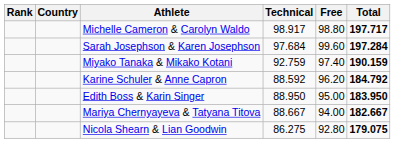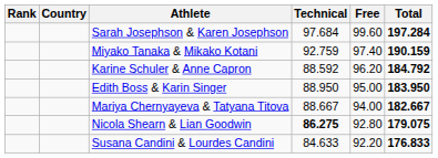 <table class="wikitable sortable" style="text-align:center">
 <tr>
 <th>Rank</th>
 <th>Country</th>
 <th>Athlete</th>
 <th>Technical</th>
 <th>Free</th>
 <th>Total</th>
-</tr>
-<tr>
-<td></td>
-<td align=left></td>
-<td align=left><a href='#'>Michelle Cameron</a> & <a href='#'>Carolyn Waldo</a></td>
-<td>98.917</td>
-<td>98.80</td>
-<td><strong>197.717</strong></td>
 </tr>
 <tr>
 <td></td>
 <td align=left></td>
 <td align=left><a href='#'>Sarah Josephson</a> & <a href='#'>Karen Josephson</a></td>
 <td>97.684</td>
 <td>99.60</td>
 <td><strong>197.284</strong></td>
 </tr>
 <tr>
 <td></td>
 <td align=left></td>
 <td align=left><a href='#'>Miyako Tanaka</a> & <a href='#'>Mikako Kotani</a></td>
 <td>92.759</td>
 <td>97.40</td>
 <td><strong>190.159</strong></td>
 </tr>
 <tr>
 <td></td>
 <td align=left></td>
 <td align=left><a href='#'>Karine Schuler</a> & <a href='#'>Anne Capron</a></td>
 <td>88.592</td>
 <td>96.20</td>
 <td><strong>184.792</strong></td>
 </tr>
 <tr>
 <td></td>
 <td align=left></td>
 <td align=left><a href='#'>Edith Boss</a> & <a href='#'>Karin Singer</a></td>
 <td>88.950</td>
 <td>95.00</td>
 <td><strong>183.950</strong></td>
 </tr>
 <tr>
 <td></td>
 <td align=left></td>
 <td align=left><a href='#'>Mariya Chernyayeva</a> & <a href='#'>Tatyana Titova</a></td>
 <td>88.667</td>
 <td>94.00</td>
 <td><strong>182.667</strong></td>
 </tr>
 <tr>
 <td></td>
 <td align=left></td>
 <td align=left><a href='#'>Nicola Shearn</a> & <a href='#'>Lian Goodwin</a></td>
-<td>86.275</td>
+<td><strong>86.275</strong></td>
 <td>92.80</td>
 <td><strong>179.075</strong></td>
 </tr>
+<tr>
+<td></td>
+<td align=left></td>
+<td align=left><a href='#'>Susana Candini</a> & <a href='#'>Lourdes Candini</a></td>
+<td>84.633</td>
+<td>92.20</td>
+<td><strong>176.833</strong></td>
+</tr>
 </table>
